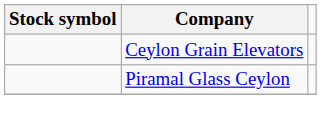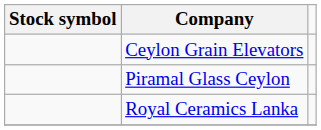 <table class="wikitable">
 <tr>
 <th>Stock symbol</th>
 <th>Company</th>
 </tr>
 <tr>
 <td></td>
 <td><a href='#'>Ceylon Grain Elevators</a></td>
 <td></td>
 </tr>
 <tr>
 <td></td>
 <td><a href='#'>Piramal Glass Ceylon</a></td>
 <td></td>
 </tr>
 <tr>
+<td></td>
+<td><a href='#'>Royal Ceramics Lanka</a></td>
+<td></td>
+</tr>
+<tr>
 </tr>
 </table>
